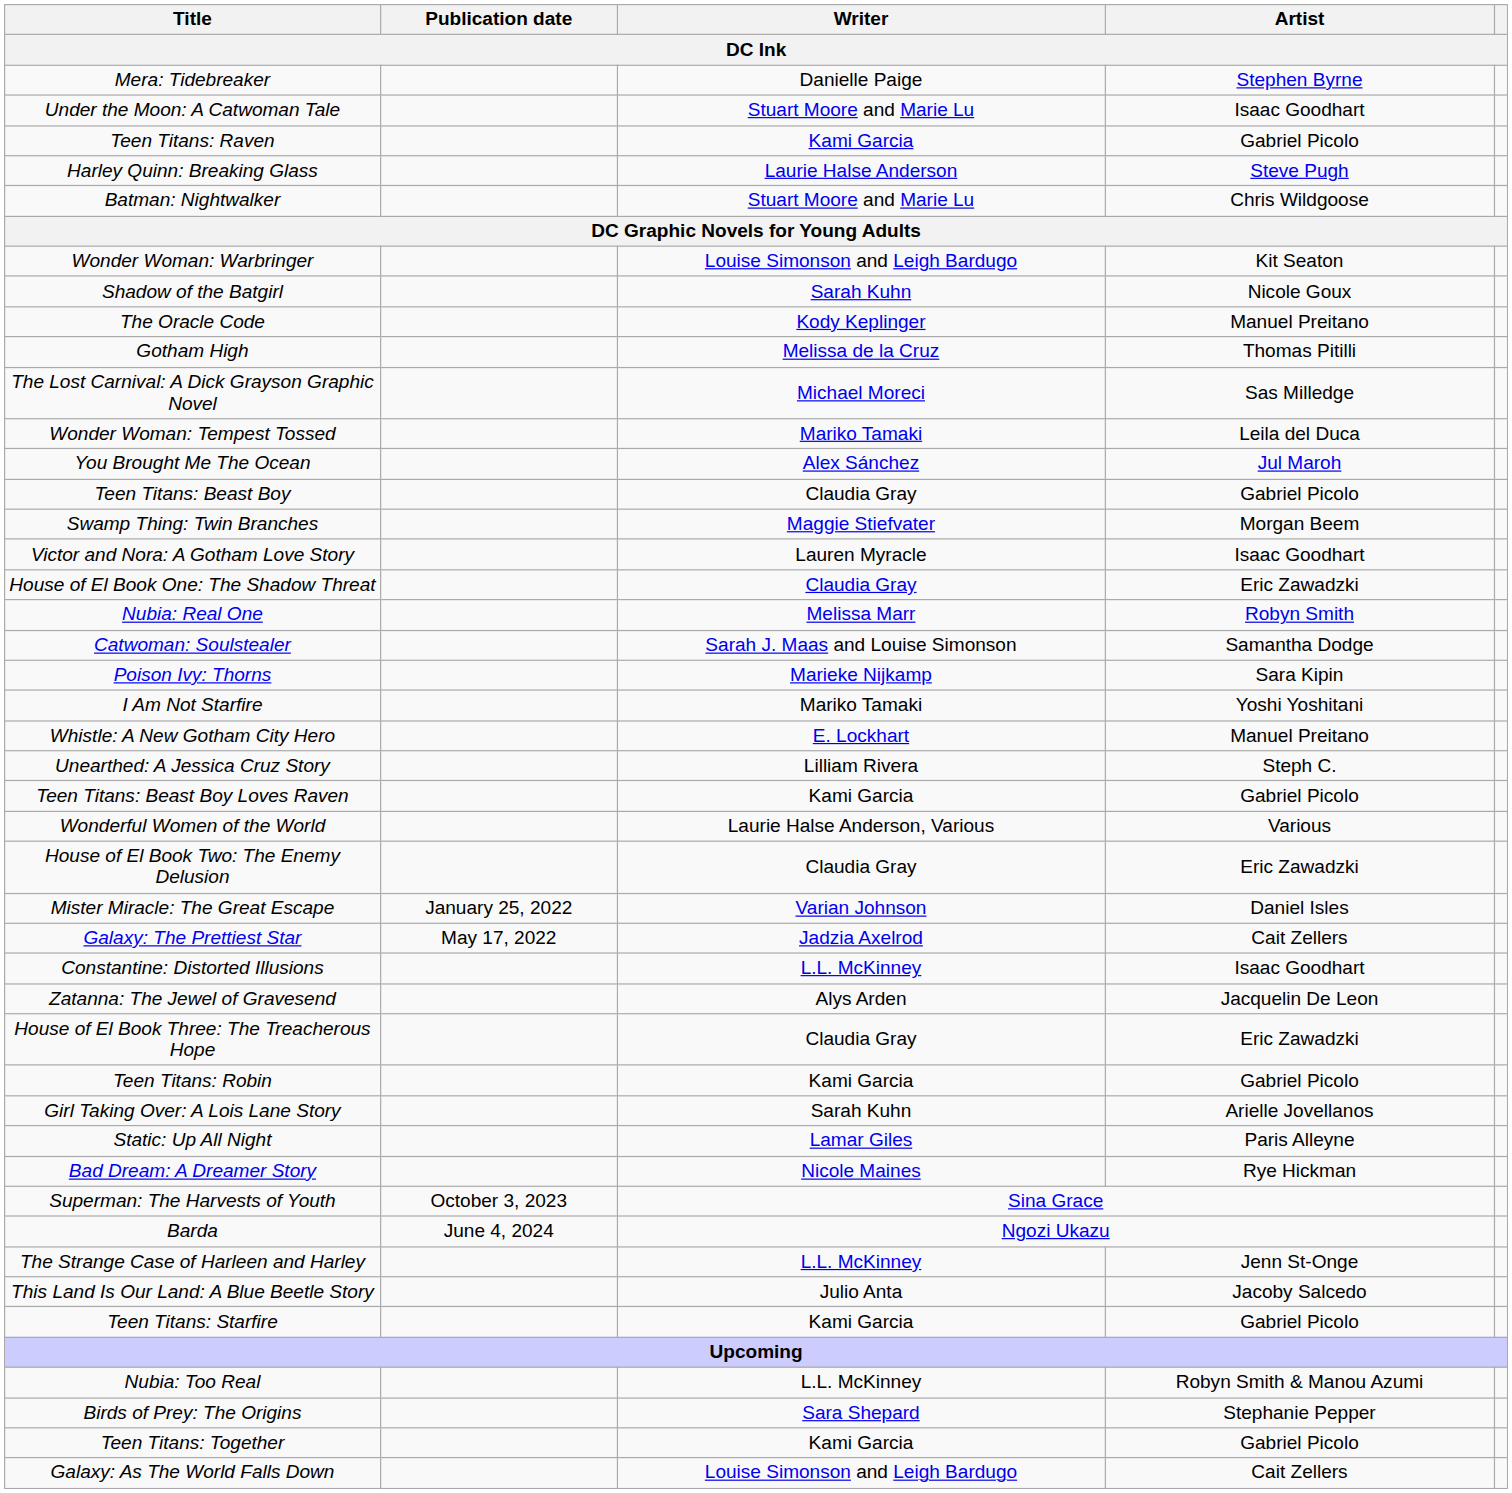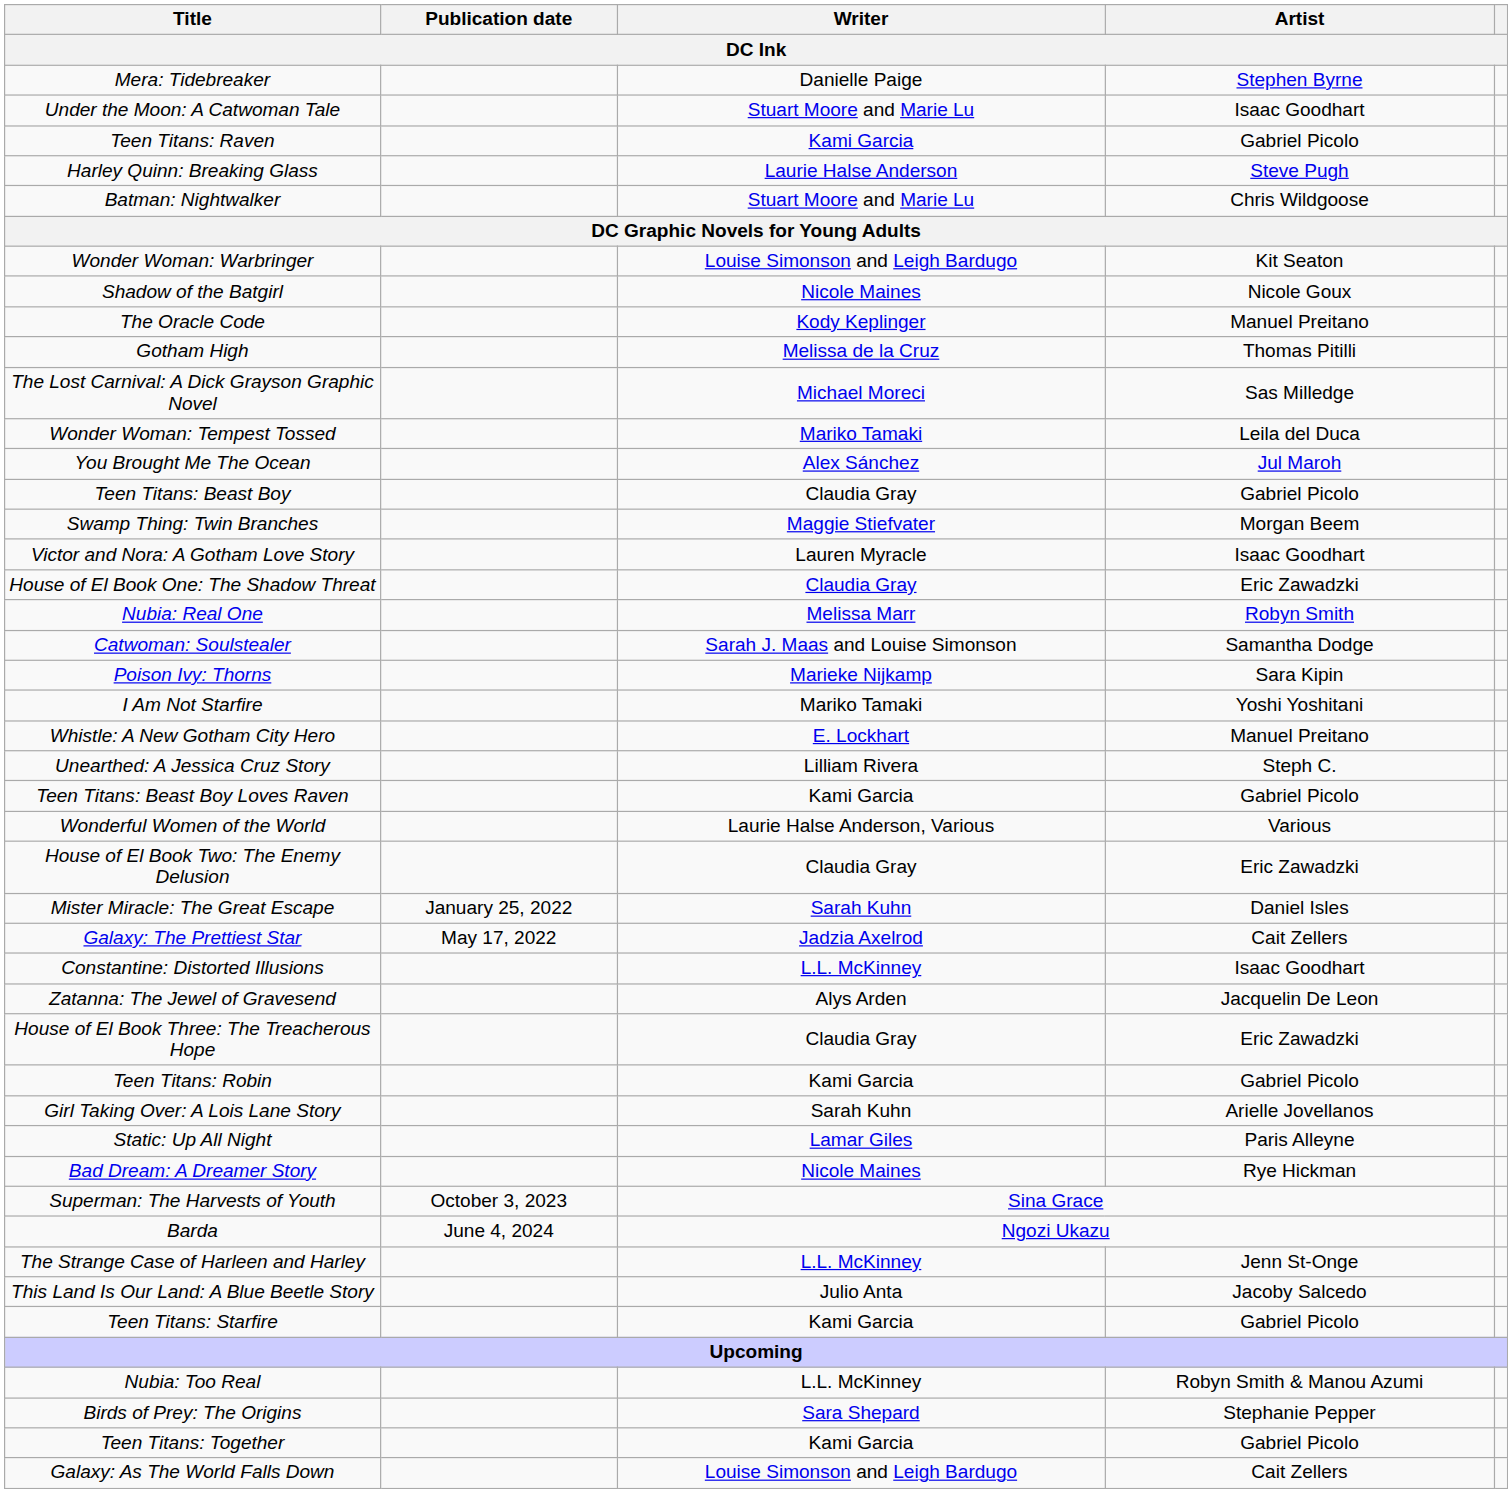 <table class="wikitable collapsible sortable" style="text-align:center;" border="1" width="100%">
 <tr>
 <th scope="col" align="center" width="25%">Title</th>
 <th>Publication date</th>
 <th scope="col" align="center" class=unsortable>Writer</th>
 <th scope="col" align="center" class=unsortable>Artist</th>
 <th scope="col" align="center" class=unsortable></th>
 </tr>
 <tr>
 <th colspan="5">DC Ink</th>
 </tr>
 <tr>
 <td><em>Mera: Tidebreaker</em></td>
 <td></td>
 <td>Danielle Paige</td>
 <td><a href='#'>Stephen Byrne</a></td>
 <td></td>
 </tr>
 <tr>
 <td><em>Under the Moon: A Catwoman Tale</em></td>
 <td></td>
 <td><a href='#'>Stuart Moore</a> and <a href='#'>Marie Lu</a></td>
 <td>Isaac Goodhart</td>
 <td></td>
 </tr>
 <tr>
 <td><em>Teen Titans: Raven</em></td>
 <td></td>
 <td><a href='#'>Kami Garcia</a></td>
 <td>Gabriel Picolo</td>
 <td></td>
 </tr>
 <tr>
 <td><em>Harley Quinn: Breaking Glass</em></td>
 <td></td>
 <td><a href='#'>Laurie Halse Anderson</a></td>
 <td><a href='#'>Steve Pugh</a></td>
 <td></td>
 </tr>
 <tr>
 <td><em>Batman: Nightwalker</em></td>
 <td></td>
 <td><a href='#'>Stuart Moore</a> and <a href='#'>Marie Lu</a></td>
 <td>Chris Wildgoose</td>
 <td></td>
 </tr>
 <tr>
 <th colspan="5">DC Graphic Novels for Young Adults</th>
 </tr>
 <tr>
 <td><em>Wonder Woman: Warbringer</em></td>
 <td></td>
 <td><a href='#'>Louise Simonson</a> and <a href='#'>Leigh Bardugo</a></td>
 <td>Kit Seaton</td>
 <td></td>
 </tr>
 <tr>
 <td><em>Shadow of the Batgirl</em></td>
 <td></td>
-<td><a href='#'>Sarah Kuhn</a></td>
+<td><a href='#'>Nicole Maines</a></td>
 <td>Nicole Goux</td>
 <td></td>
 </tr>
 <tr>
 <td><em>The Oracle Code</em></td>
 <td></td>
 <td><a href='#'>Kody Keplinger</a></td>
 <td>Manuel Preitano</td>
 <td></td>
 </tr>
 <tr>
 <td><em>Gotham High</em></td>
 <td></td>
 <td><a href='#'>Melissa de la Cruz</a></td>
 <td>Thomas Pitilli</td>
 <td></td>
 </tr>
 <tr>
 <td><em>The Lost Carnival: A Dick Grayson Graphic Novel</em></td>
 <td></td>
 <td><a href='#'>Michael Moreci</a></td>
 <td>Sas Milledge</td>
 <td></td>
 </tr>
 <tr>
 <td><em>Wonder Woman: Tempest Tossed</em></td>
 <td></td>
 <td><a href='#'>Mariko Tamaki</a></td>
 <td>Leila del Duca</td>
 <td></td>
 </tr>
 <tr>
 <td><em>You Brought Me The Ocean</em></td>
 <td></td>
 <td><a href='#'>Alex Sánchez</a></td>
 <td><a href='#'>Jul Maroh</a></td>
 <td></td>
 </tr>
 <tr>
 <td><em>Teen Titans: Beast Boy</em></td>
 <td></td>
 <td>Claudia Gray</td>
 <td>Gabriel Picolo</td>
 <td></td>
 </tr>
 <tr>
 <td><em>Swamp Thing: Twin Branches</em></td>
 <td></td>
 <td><a href='#'>Maggie Stiefvater</a></td>
 <td>Morgan Beem</td>
 <td></td>
 </tr>
 <tr>
 <td><em>Victor and Nora: A Gotham Love Story</em></td>
 <td></td>
 <td>Lauren Myracle</td>
 <td>Isaac Goodhart</td>
 <td></td>
 </tr>
 <tr>
 <td><em>House of El Book One: The Shadow Threat</em></td>
 <td></td>
 <td><a href='#'>Claudia Gray</a></td>
 <td>Eric Zawadzki</td>
 <td></td>
 </tr>
 <tr>
 <td><em><a href='#'>Nubia: Real One</a></em></td>
 <td></td>
 <td><a href='#'>Melissa Marr</a></td>
 <td><a href='#'>Robyn Smith</a></td>
 <td></td>
 </tr>
 <tr>
 <td><em><a href='#'>Catwoman: Soulstealer</a></em></td>
 <td></td>
 <td><a href='#'>Sarah J. Maas</a> and Louise Simonson</td>
 <td>Samantha Dodge</td>
 <td></td>
 </tr>
 <tr>
 <td><em><a href='#'>Poison Ivy: Thorns</a></em></td>
 <td></td>
 <td><a href='#'>Marieke Nijkamp</a></td>
 <td>Sara Kipin</td>
 <td></td>
 </tr>
 <tr>
 <td><em>I Am Not Starfire</em></td>
 <td></td>
 <td>Mariko Tamaki</td>
 <td>Yoshi Yoshitani</td>
 <td></td>
 </tr>
 <tr>
 <td><em>Whistle: A New Gotham City Hero</em></td>
 <td></td>
 <td><a href='#'>E. Lockhart</a></td>
 <td>Manuel Preitano</td>
 <td></td>
 </tr>
 <tr>
 <td><em>Unearthed: A Jessica Cruz Story</em></td>
 <td></td>
 <td>Lilliam Rivera</td>
 <td>Steph C.</td>
 <td></td>
 </tr>
 <tr>
 <td><em>Teen Titans: Beast Boy Loves Raven</em></td>
 <td></td>
 <td>Kami Garcia</td>
 <td>Gabriel Picolo</td>
 <td></td>
 </tr>
 <tr>
 <td><em>Wonderful Women of the World</em></td>
 <td></td>
 <td>Laurie Halse Anderson, Various</td>
 <td>Various</td>
 <td></td>
 </tr>
 <tr>
 <td><em>House of El Book Two: The Enemy Delusion</em></td>
 <td></td>
 <td>Claudia Gray</td>
 <td>Eric Zawadzki</td>
 <td></td>
 </tr>
 <tr>
 <td><em>Mister Miracle: The Great Escape</em></td>
 <td>January 25, 2022</td>
-<td><a href='#'>Varian Johnson</a></td>
+<td><a href='#'>Sarah Kuhn</a></td>
 <td>Daniel Isles</td>
 <td></td>
 </tr>
 <tr>
 <td><em><a href='#'>Galaxy: The Prettiest Star</a></em></td>
 <td>May 17, 2022</td>
 <td><a href='#'>Jadzia Axelrod</a></td>
 <td>Cait Zellers</td>
 <td></td>
 </tr>
 <tr>
 <td><em>Constantine: Distorted Illusions</em></td>
 <td></td>
 <td><a href='#'>L.L. McKinney</a></td>
 <td>Isaac Goodhart</td>
 <td></td>
 </tr>
 <tr>
 <td><em>Zatanna: The Jewel of Gravesend</em></td>
 <td></td>
 <td>Alys Arden</td>
 <td>Jacquelin De Leon</td>
 <td></td>
 </tr>
 <tr>
 <td><em>House of El Book Three: The Treacherous Hope</em></td>
 <td></td>
 <td>Claudia Gray</td>
 <td>Eric Zawadzki</td>
 <td></td>
 </tr>
 <tr>
 <td><em>Teen Titans: Robin</em></td>
 <td></td>
 <td>Kami Garcia</td>
 <td>Gabriel Picolo</td>
 <td></td>
 </tr>
 <tr>
 <td><em>Girl Taking Over: A Lois Lane Story</em></td>
 <td></td>
 <td>Sarah Kuhn</td>
 <td>Arielle Jovellanos</td>
 <td></td>
 </tr>
 <tr>
 <td><em>Static: Up All Night</em></td>
 <td></td>
 <td><a href='#'>Lamar Giles</a></td>
 <td>Paris Alleyne</td>
 <td></td>
 </tr>
 <tr>
 <td><a href='#'><em>Bad Dream: A Dreamer Story</em></a></td>
 <td></td>
 <td><a href='#'>Nicole Maines</a></td>
 <td>Rye Hickman</td>
 <td></td>
 </tr>
 <tr>
 <td><em>Superman: The Harvests of Youth</em></td>
 <td>October 3, 2023</td>
 <td colspan="2"><a href='#'>Sina Grace</a></td>
 <td></td>
 </tr>
 <tr>
 <td><em>Barda</em></td>
 <td>June 4, 2024</td>
 <td colspan="2"><a href='#'>Ngozi Ukazu</a></td>
 <td></td>
 </tr>
 <tr>
 <td><em>The Strange Case of Harleen and Harley</em></td>
 <td></td>
 <td><a href='#'>L.L. McKinney</a></td>
 <td>Jenn St-Onge</td>
 <td></td>
 </tr>
 <tr>
 <td><em>This Land Is Our Land: A Blue Beetle Story</em></td>
 <td></td>
 <td>Julio Anta</td>
 <td>Jacoby Salcedo</td>
 <td></td>
 </tr>
 <tr>
 <td><em>Teen Titans: Starfire</em></td>
 <td></td>
 <td>Kami Garcia</td>
 <td>Gabriel Picolo</td>
 <td></td>
 </tr>
 <tr>
 <th colspan="5" style="background-color:#ccccff;">Upcoming</th>
 </tr>
 <tr>
 <td><em>Nubia: Too Real</em></td>
 <td></td>
 <td>L.L. McKinney</td>
 <td>Robyn Smith & Manou Azumi</td>
 <td></td>
 </tr>
 <tr>
 <td><em>Birds of Prey: The Origins</em></td>
 <td></td>
 <td><a href='#'>Sara Shepard</a></td>
 <td>Stephanie Pepper</td>
 <td></td>
 </tr>
 <tr>
 <td><em>Teen Titans: Together</em></td>
 <td></td>
 <td>Kami Garcia</td>
 <td>Gabriel Picolo</td>
 <td></td>
 </tr>
 <tr>
 <td><em>Galaxy: As The World Falls Down</em></td>
 <td></td>
 <td><a href='#'>Louise Simonson</a> and <a href='#'>Leigh Bardugo</a></td>
 <td>Cait Zellers</td>
 <td></td>
 </tr>
 </table>
